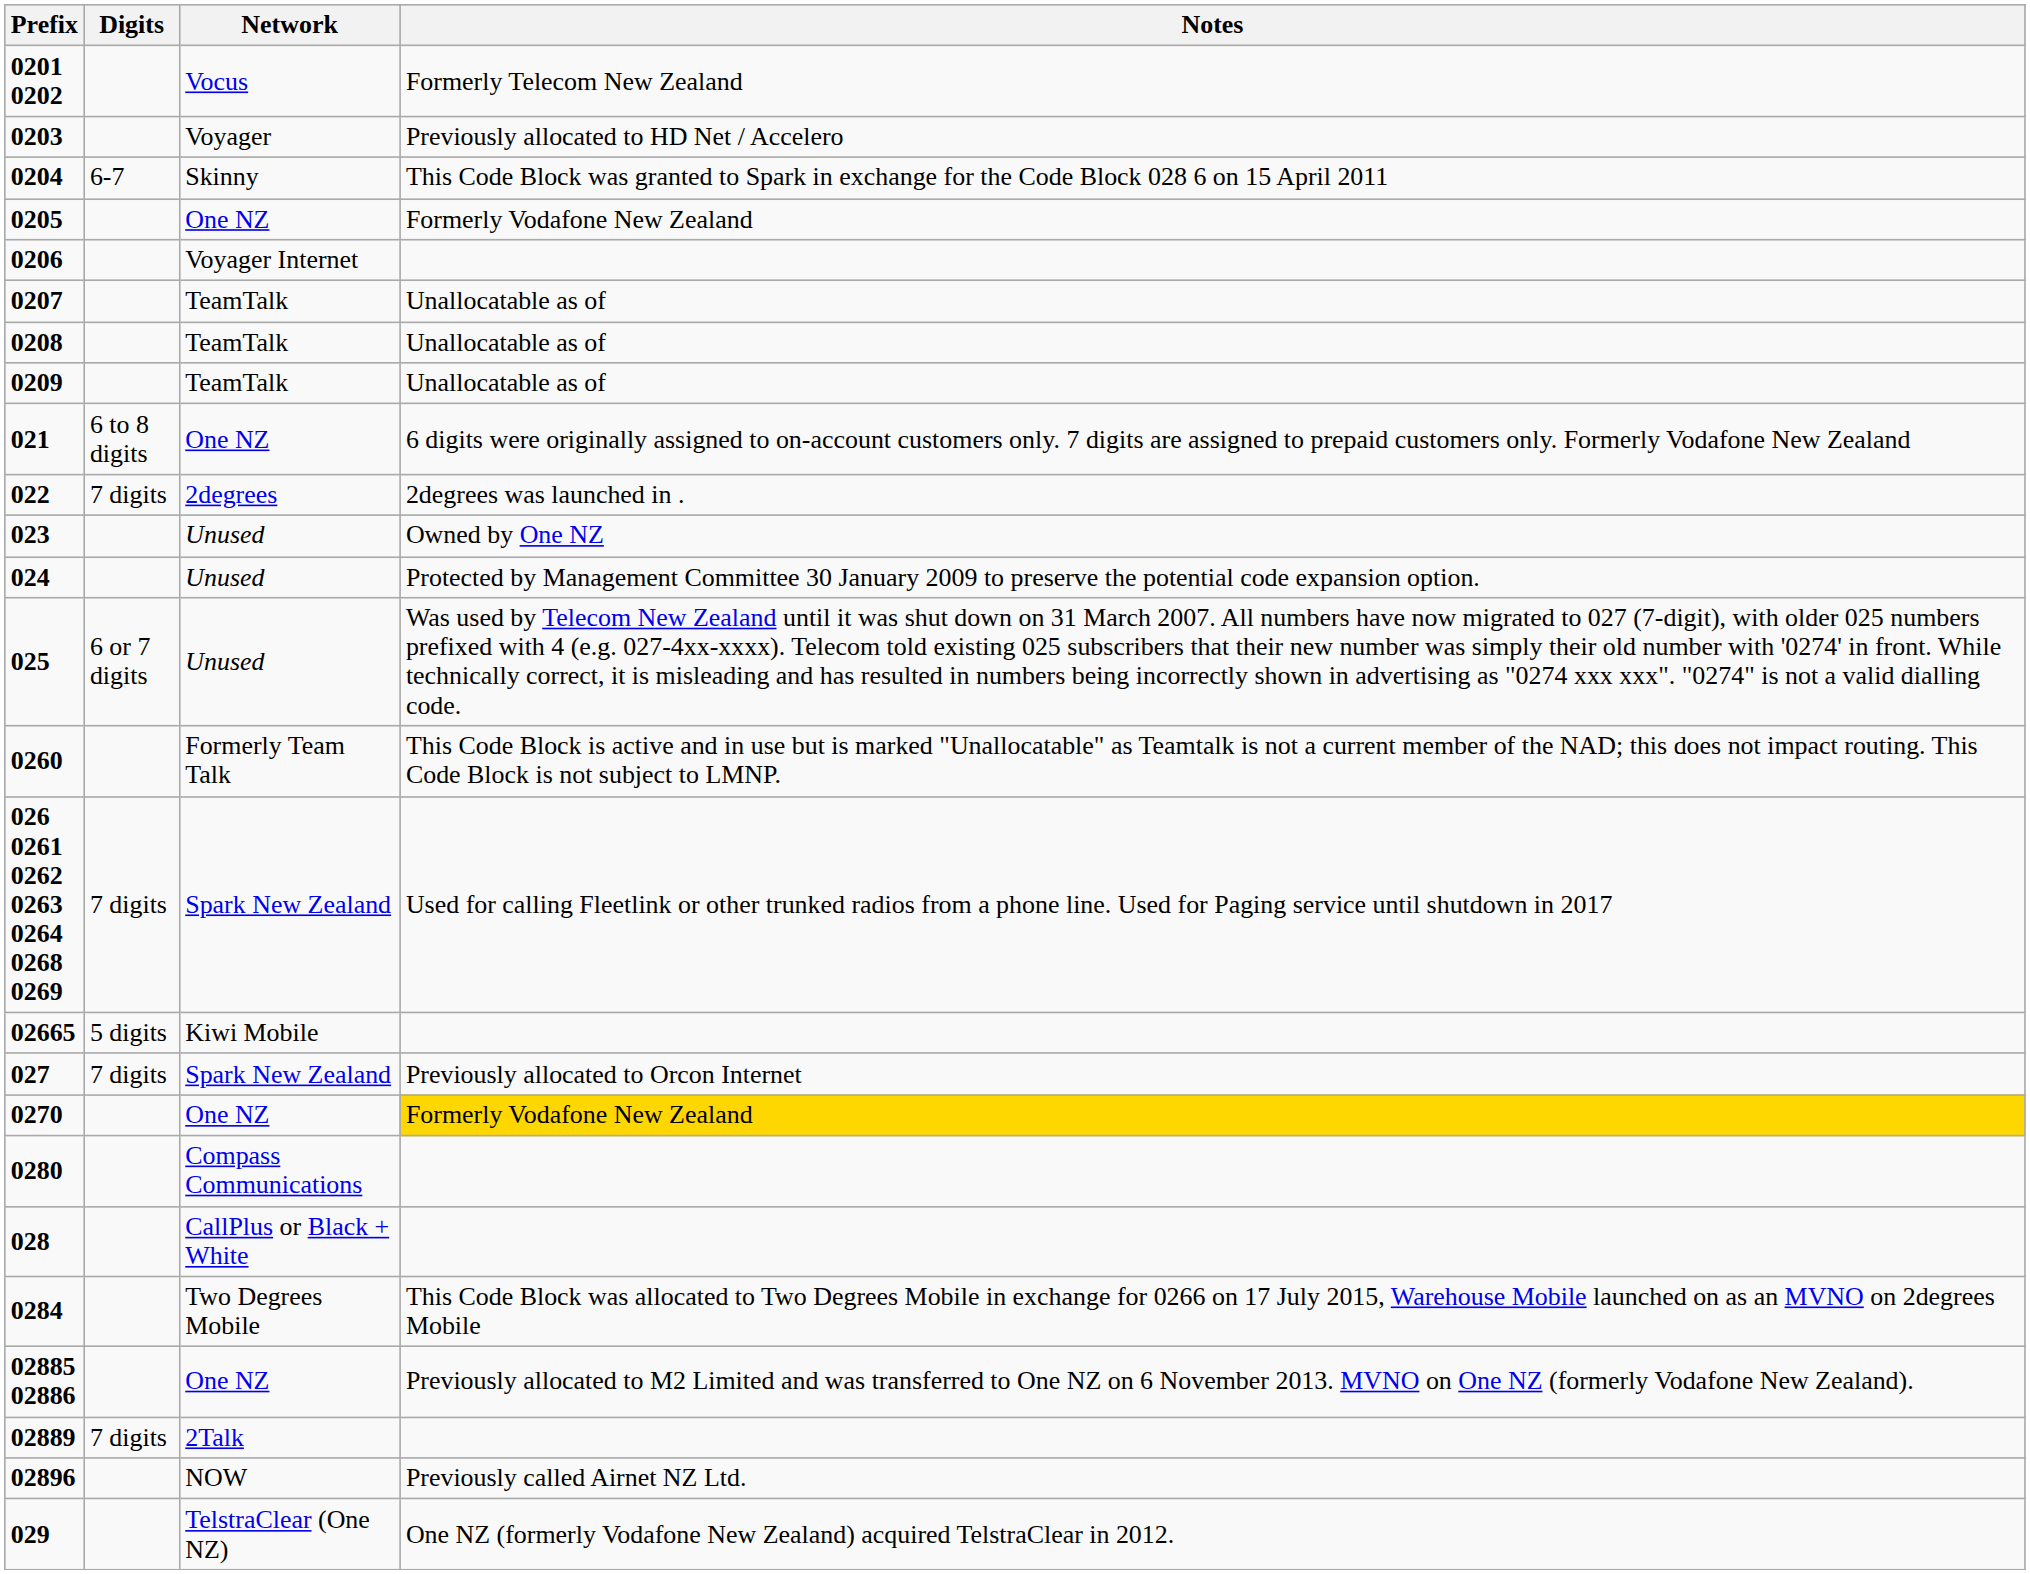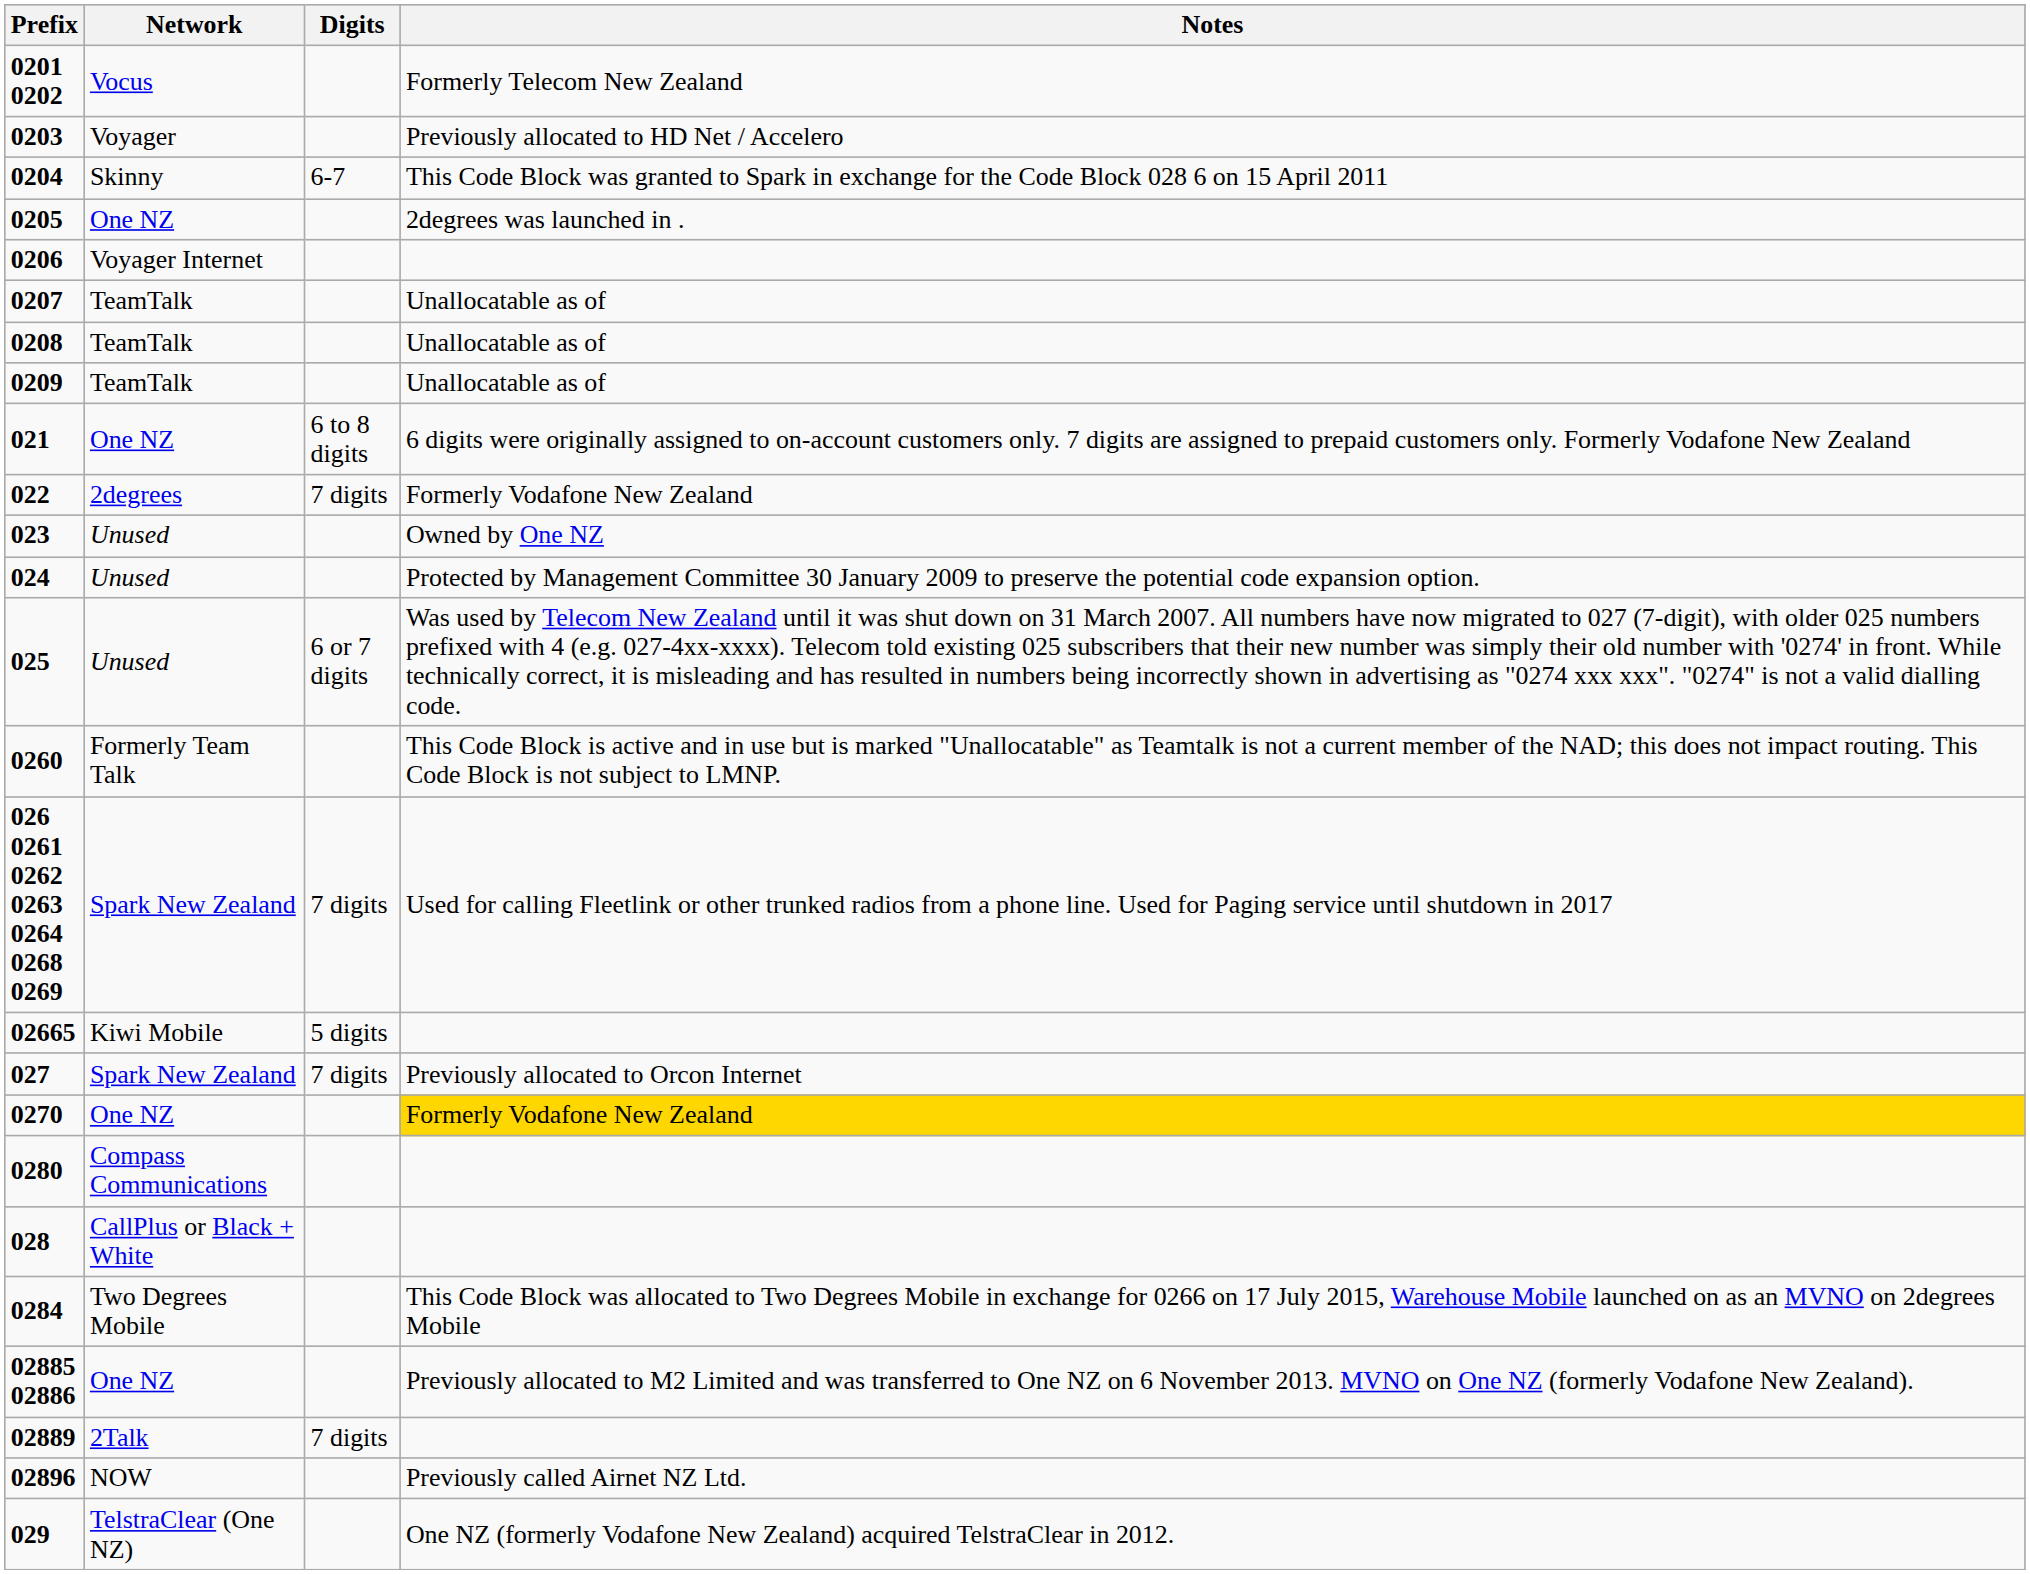 <table class="wikitable">
 <tr>
 <th>Prefix</th>
+<th>Network</th>
 <th>Digits</th>
-<th>Network</th>
 <th>Notes</th>
 </tr>
 <tr>
 <td><strong>0201</strong><br><strong>0202</strong></td>
+<td><a href='#'>Vocus</a></td>
 <td></td>
-<td><a href='#'>Vocus</a></td>
 <td>Formerly Telecom New Zealand</td>
 </tr>
 <tr>
 <td><strong>0203</strong></td>
+<td>Voyager</td>
 <td></td>
-<td>Voyager</td>
 <td>Previously allocated to HD Net / Accelero</td>
 </tr>
 <tr>
 <td><strong>0204</strong></td>
+<td>Skinny</td>
 <td>6-7</td>
-<td>Skinny</td>
 <td>This Code Block was granted to Spark in exchange for the Code Block 028 6 on 15 April 2011</td>
 </tr>
 <tr>
 <td><strong>0205</strong></td>
+<td><a href='#'>One NZ</a></td>
 <td></td>
-<td><a href='#'>One NZ</a></td>
-<td>Formerly Vodafone New Zealand</td>
+<td>2degrees was launched in .</td>
 </tr>
 <tr>
 <td><strong>0206</strong></td>
+<td>Voyager Internet</td>
 <td></td>
-<td>Voyager Internet</td>
 <td></td>
 </tr>
 <tr>
 <td><strong>0207</strong></td>
+<td>TeamTalk</td>
 <td></td>
-<td>TeamTalk</td>
 <td>Unallocatable as of </td>
 </tr>
 <tr>
 <td><strong>0208</strong></td>
+<td>TeamTalk</td>
 <td></td>
-<td>TeamTalk</td>
 <td>Unallocatable as of </td>
 </tr>
 <tr>
 <td><strong>0209</strong></td>
+<td>TeamTalk</td>
 <td></td>
-<td>TeamTalk</td>
 <td>Unallocatable as of </td>
 </tr>
 <tr>
 <td><strong>021</strong></td>
+<td><a href='#'>One NZ</a></td>
 <td>6 to 8 digits</td>
-<td><a href='#'>One NZ</a></td>
 <td>6 digits were originally assigned to on-account customers only. 7 digits are assigned to prepaid customers only. Formerly Vodafone New Zealand</td>
 </tr>
 <tr>
 <td><strong>022</strong></td>
+<td><a href='#'>2degrees</a></td>
 <td>7 digits</td>
-<td><a href='#'>2degrees</a></td>
-<td>2degrees was launched in .</td>
+<td>Formerly Vodafone New Zealand</td>
 </tr>
 <tr>
 <td><strong>023</strong></td>
+<td><em>Unused</em></td>
 <td></td>
-<td><em>Unused</em></td>
 <td>Owned by <a href='#'>One NZ</a></td>
 </tr>
 <tr>
 <td><strong>024</strong></td>
+<td><em>Unused</em></td>
 <td></td>
-<td><em>Unused</em></td>
 <td>Protected by Management Committee 30 January 2009 to preserve the potential code expansion option.</td>
 </tr>
 <tr>
 <td><strong>025</strong></td>
+<td><em>Unused</em></td>
 <td>6 or 7 digits</td>
-<td><em>Unused</em></td>
 <td>Was used by <a href='#'>Telecom New Zealand</a> until it was shut down on 31 March 2007. All numbers have now migrated to 027 (7-digit), with older 025 numbers prefixed with 4 (e.g. 027-4xx-xxxx). Telecom told existing 025 subscribers that their new number was simply their old number with '0274' in front. While technically correct, it is misleading and has resulted in numbers being incorrectly shown in advertising as "0274 xxx xxx". "0274" is not a valid dialling code.</td>
 </tr>
 <tr>
 <td><strong>0260</strong></td>
+<td>Formerly Team Talk</td>
 <td></td>
-<td>Formerly Team Talk</td>
 <td>This Code Block is active and in use but is marked "Unallocatable" as Teamtalk is not a current member of the NAD; this does not impact routing. This Code Block is not subject to LMNP.</td>
 </tr>
 <tr>
 <td><strong>026 </strong><br><strong>0261</strong><br><strong>0262</strong><br><strong>0263</strong><br><strong>0264</strong><br><strong>0268</strong><br><strong>0269</strong><br></td>
+<td style="vertical-align:middle;"><a href='#'>Spark New Zealand</a></td>
 <td>7 digits</td>
-<td style="vertical-align:middle;"><a href='#'>Spark New Zealand</a></td>
 <td style="vertical-align:middle;">Used for calling Fleetlink or other trunked radios from a phone line. Used for Paging service until shutdown in 2017</td>
 </tr>
 <tr>
 <td><strong>02665</strong></td>
+<td>Kiwi Mobile</td>
 <td>5 digits</td>
-<td>Kiwi Mobile</td>
 <td></td>
 </tr>
 <tr>
 <td><strong>027</strong></td>
+<td><a href='#'>Spark New Zealand</a></td>
 <td>7 digits</td>
-<td><a href='#'>Spark New Zealand</a></td>
 <td>Previously allocated to Orcon Internet</td>
 </tr>
 <tr>
 <td><strong>0270</strong></td>
+<td><a href='#'>One NZ</a></td>
 <td></td>
-<td><a href='#'>One NZ</a></td>
 <td style="background: gold;">Formerly Vodafone New Zealand</td>
 </tr>
 <tr>
 <td><strong>0280</strong></td>
+<td><a href='#'>Compass Communications</a></td>
 <td></td>
-<td><a href='#'>Compass Communications</a></td>
 <td></td>
 </tr>
 <tr>
 <td><strong>028</strong></td>
+<td><a href='#'>CallPlus</a> or <a href='#'>Black + White</a></td>
 <td></td>
-<td><a href='#'>CallPlus</a> or <a href='#'>Black + White</a></td>
 <td></td>
 </tr>
 <tr>
 <td><strong>0284</strong></td>
+<td>Two Degrees Mobile</td>
 <td></td>
-<td>Two Degrees Mobile</td>
 <td>This Code Block was allocated to Two Degrees Mobile in exchange for 0266 on 17 July 2015, <a href='#'>Warehouse Mobile</a> launched on  as an <a href='#'>MVNO</a> on 2degrees Mobile</td>
 </tr>
 <tr>
 <td><strong>02885</strong><br><strong>02886</strong></td>
+<td><a href='#'>One NZ</a></td>
 <td></td>
-<td><a href='#'>One NZ</a></td>
 <td>Previously allocated to M2 Limited and was transferred to One NZ on 6 November 2013. <a href='#'>MVNO</a> on <a href='#'>One NZ</a> (formerly Vodafone New Zealand).</td>
 </tr>
 <tr>
 <td><strong>02889</strong></td>
+<td><a href='#'>2Talk</a></td>
 <td>7 digits</td>
-<td><a href='#'>2Talk</a></td>
 <td></td>
 </tr>
 <tr>
 <td><strong>02896</strong></td>
+<td>NOW</td>
 <td></td>
-<td>NOW</td>
 <td>Previously called Airnet NZ Ltd.</td>
 </tr>
 <tr>
 <td><strong>029</strong></td>
+<td><a href='#'>TelstraClear</a> (One NZ)</td>
 <td></td>
-<td><a href='#'>TelstraClear</a> (One NZ)</td>
 <td>One NZ (formerly Vodafone New Zealand) acquired TelstraClear in 2012.</td>
 </tr>
 </table>
